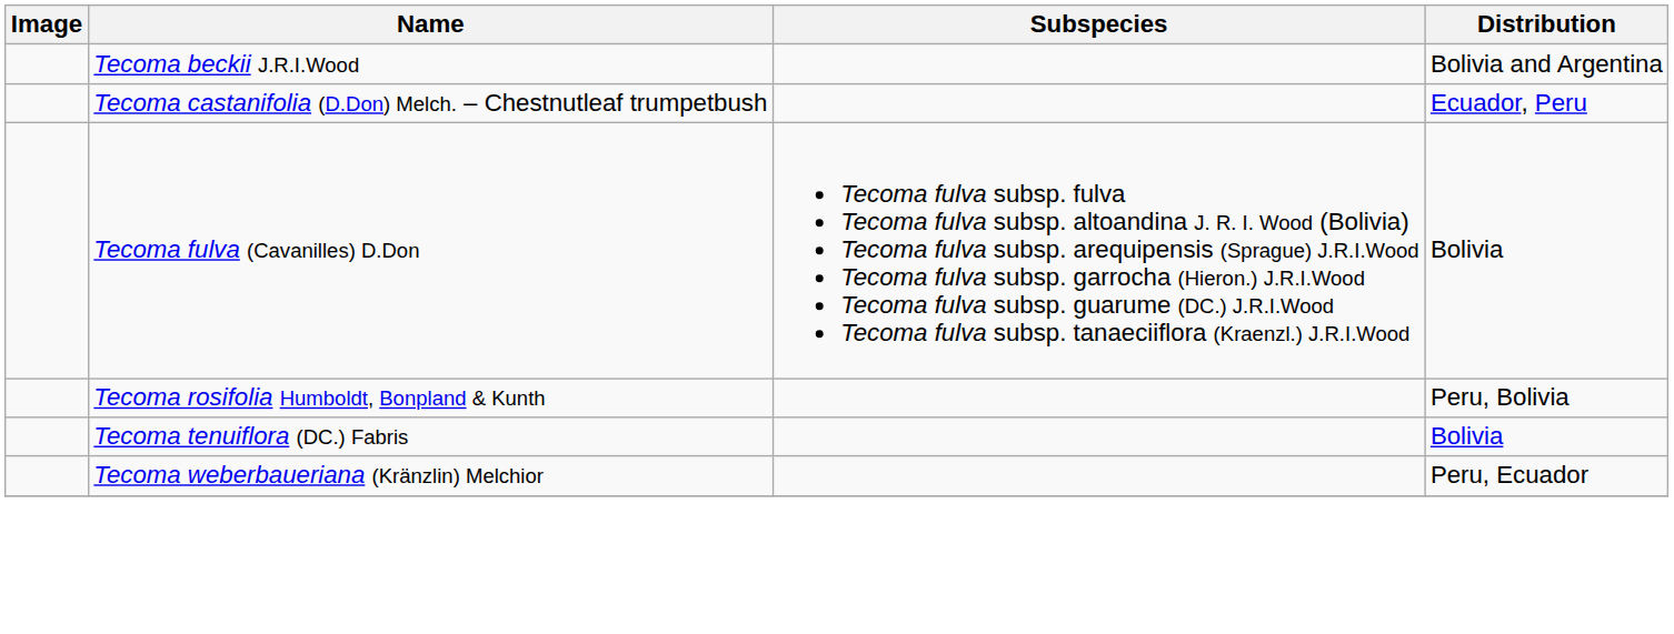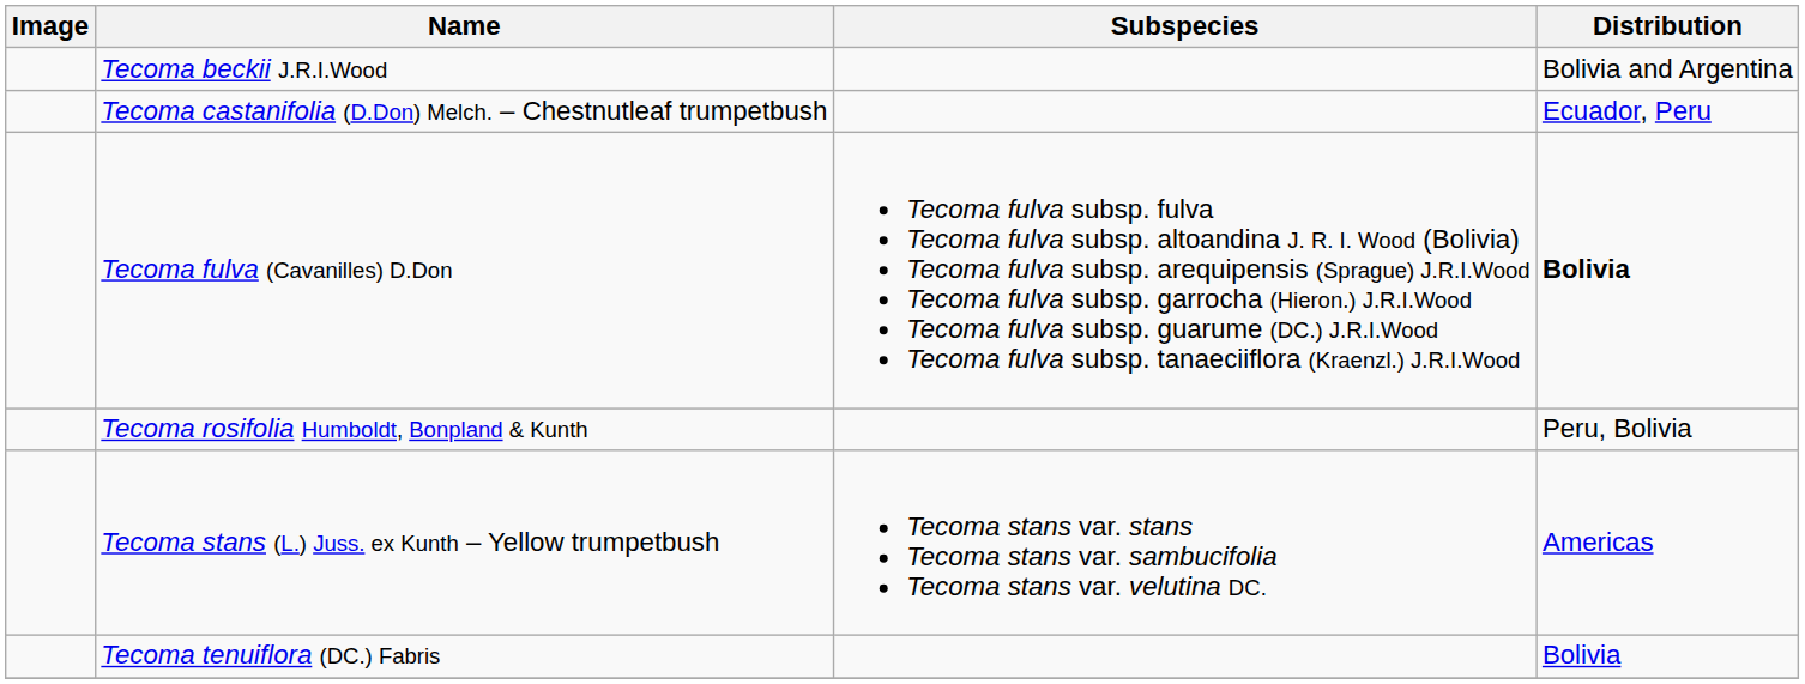 <table class="wikitable">
 <tr>
 <th>Image</th>
 <th>Name</th>
 <th>Subspecies</th>
 <th>Distribution</th>
 </tr>
 <tr>
 <td></td>
 <td><em><a href='#'>Tecoma beckii</a></em> <small>J.R.I.Wood</small></td>
 <td></td>
 <td>Bolivia and Argentina</td>
 </tr>
 <tr>
 <td></td>
 <td><em><a href='#'>Tecoma castanifolia</a></em> <small>(<a href='#'>D.Don</a>) Melch.</small> – Chestnutleaf trumpetbush</td>
 <td></td>
 <td><a href='#'>Ecuador</a>, <a href='#'>Peru</a></td>
 </tr>
 <tr>
 <td></td>
 <td><em><a href='#'>Tecoma fulva</a></em> <small>(Cavanilles) D.Don</small></td>
 <td><br><ul><li><em>Tecoma fulva</em> subsp. fulva</li><li><em>Tecoma fulva</em> subsp. altoandina <small>J. R. I. Wood</small> (Bolivia)</li><li><em>Tecoma fulva</em> subsp. arequipensis <small>(Sprague) J.R.I.Wood</small></li><li><em>Tecoma fulva</em> subsp. garrocha <small>(Hieron.) J.R.I.Wood</small></li><li><em>Tecoma fulva</em> subsp. guarume <small>(DC.) J.R.I.Wood</small></li><li><em>Tecoma fulva</em> subsp. tanaeciiflora <small>(Kraenzl.) J.R.I.Wood</small></li></ul></td>
-<td>Bolivia</td>
+<td><strong>Bolivia</strong></td>
 </tr>
 <tr>
 <td></td>
 <td><em><a href='#'>Tecoma rosifolia</a></em> <small><a href='#'>Humboldt</a>, <a href='#'>Bonpland</a> & Kunth</small></td>
 <td></td>
 <td>Peru, Bolivia</td>
 </tr>
 <tr>
 <td></td>
+<td><em><a href='#'>Tecoma stans</a></em> <small>(<a href='#'>L.</a>) <a href='#'>Juss.</a> ex Kunth</small> – Yellow trumpetbush</td>
+<td><br><ul><li><em>Tecoma stans</em> var. <em>stans</em></li><li><em>Tecoma stans</em> var. <em>sambucifolia</em></li><li><em>Tecoma stans</em> var. <em>velutina</em> <small>DC.</small></li></ul></td>
+<td><a href='#'>Americas</a></td>
+</tr>
+<tr>
+<td></td>
 <td><em><a href='#'>Tecoma tenuiflora</a></em> <small>(DC.) Fabris</small></td>
 <td></td>
 <td><a href='#'>Bolivia</a></td>
 </tr>
 <tr>
-<td></td>
-<td><em><a href='#'>Tecoma weberbaueriana</a></em> <small>(Kränzlin) Melchior</small></td>
-<td></td>
-<td>Peru, Ecuador</td>
-</tr>
-<tr>
 </tr>
 </table>
